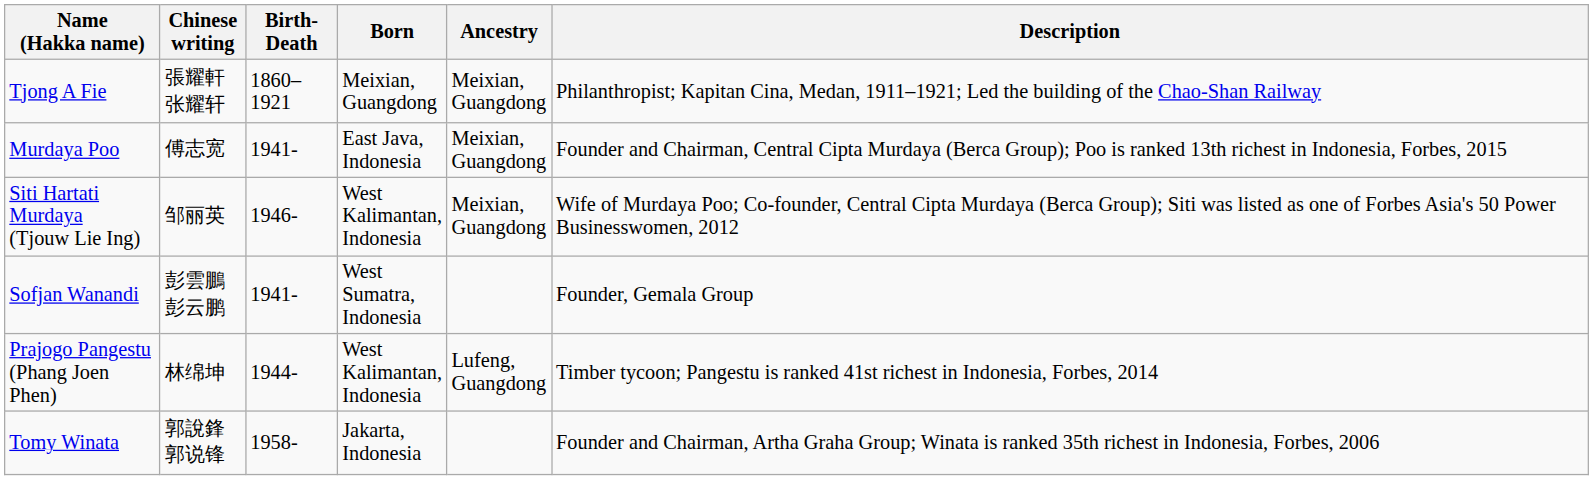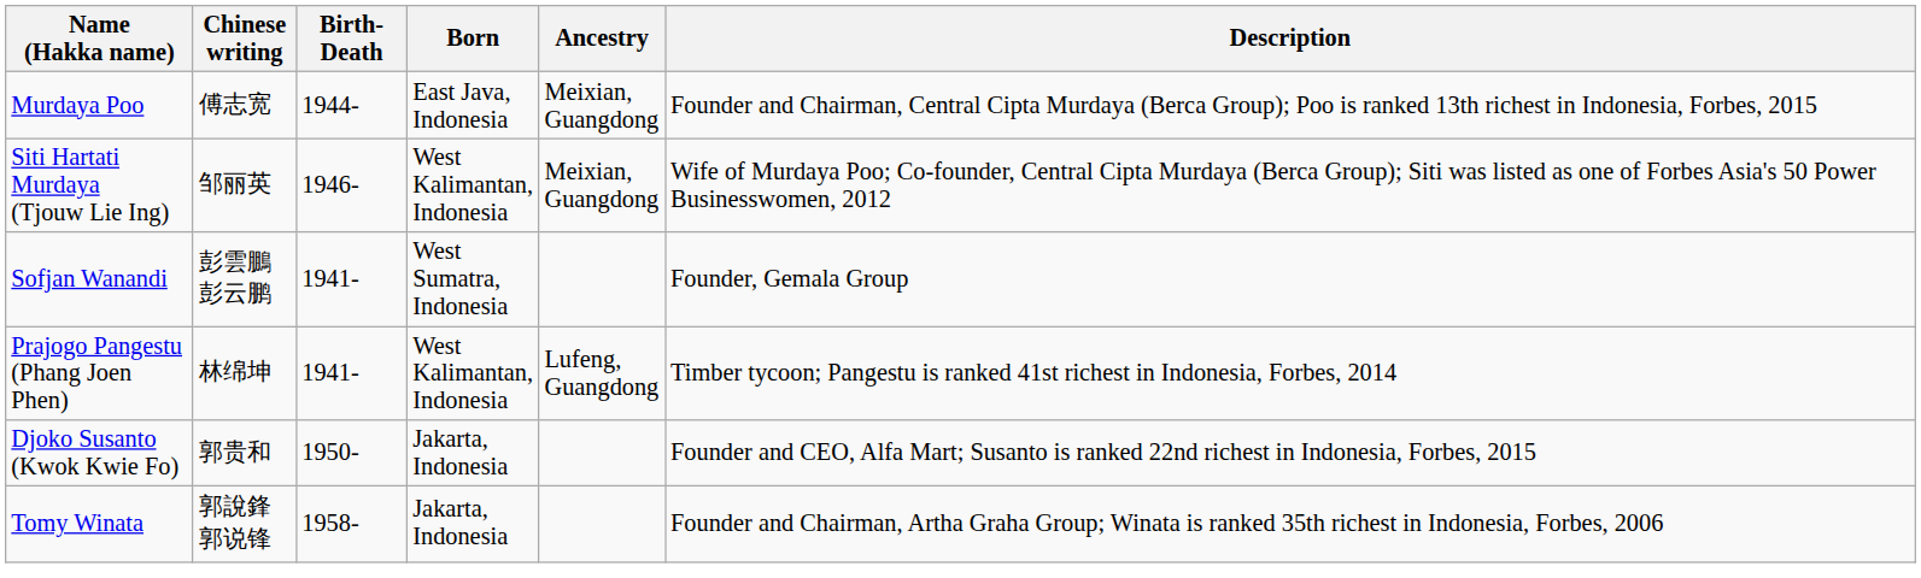 <table class="wikitable">
 <tr>
 <th width="115">Name<br>(Hakka name)</th>
 <th width="60">Chinese writing</th>
 <th width="65">Birth-Death</th>
 <th width="75">Born</th>
 <th width="75">Ancestry</th>
 <th>Description</th>
 </tr>
 <tr>
-<td><a href='#'>Tjong A Fie</a></td>
-<td>張耀軒<br>张耀轩</td>
-<td>1860–1921</td>
-<td>Meixian, Guangdong</td>
-<td>Meixian, Guangdong</td>
-<td>Philanthropist; Kapitan Cina, Medan, 1911–1921; Led the building of the <a href='#'>Chao-Shan Railway</a></td>
-</tr>
-<tr>
 <td><a href='#'>Murdaya Poo</a></td>
 <td>傅志宽</td>
-<td>1941-</td>
+<td>1944-</td>
 <td>East Java, Indonesia</td>
 <td>Meixian, Guangdong</td>
 <td>Founder and Chairman, Central Cipta Murdaya (Berca Group); Poo is ranked 13th richest in Indonesia, Forbes, 2015</td>
 </tr>
 <tr>
 <td><a href='#'>Siti Hartati Murdaya</a><br>(Tjouw Lie Ing)</td>
 <td>邹丽英</td>
 <td>1946-</td>
 <td>West Kalimantan, Indonesia</td>
 <td>Meixian, Guangdong</td>
 <td>Wife of Murdaya Poo; Co-founder, Central Cipta Murdaya (Berca Group); Siti was listed as one of Forbes Asia's 50 Power Businesswomen, 2012</td>
 </tr>
 <tr>
 <td><a href='#'>Sofjan Wanandi</a></td>
 <td>彭雲鵬<br>彭云鹏</td>
 <td>1941-</td>
 <td>West Sumatra, Indonesia</td>
 <td></td>
 <td>Founder, Gemala Group</td>
 </tr>
 <tr>
 <td><a href='#'>Prajogo Pangestu</a><br>(Phang Joen Phen)</td>
 <td>林绵坤</td>
-<td>1944-</td>
+<td>1941-</td>
 <td>West Kalimantan, Indonesia</td>
 <td>Lufeng, Guangdong</td>
 <td>Timber tycoon; Pangestu is ranked 41st richest in Indonesia, Forbes, 2014</td>
+</tr>
+<tr>
+<td><a href='#'>Djoko Susanto</a><br>(Kwok Kwie Fo)</td>
+<td>郭贵和</td>
+<td>1950-</td>
+<td>Jakarta, Indonesia</td>
+<td></td>
+<td>Founder and CEO, Alfa Mart; Susanto is ranked 22nd richest in Indonesia, Forbes, 2015</td>
 </tr>
 <tr>
 <td><a href='#'>Tomy Winata</a></td>
 <td>郭說鋒<br>郭说锋</td>
 <td>1958-</td>
 <td>Jakarta, Indonesia</td>
 <td></td>
 <td>Founder and Chairman, Artha Graha Group; Winata is ranked 35th richest in Indonesia, Forbes, 2006</td>
 </tr>
 </table>
